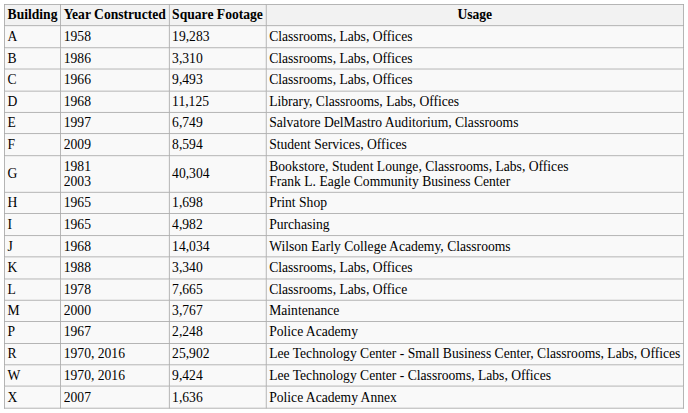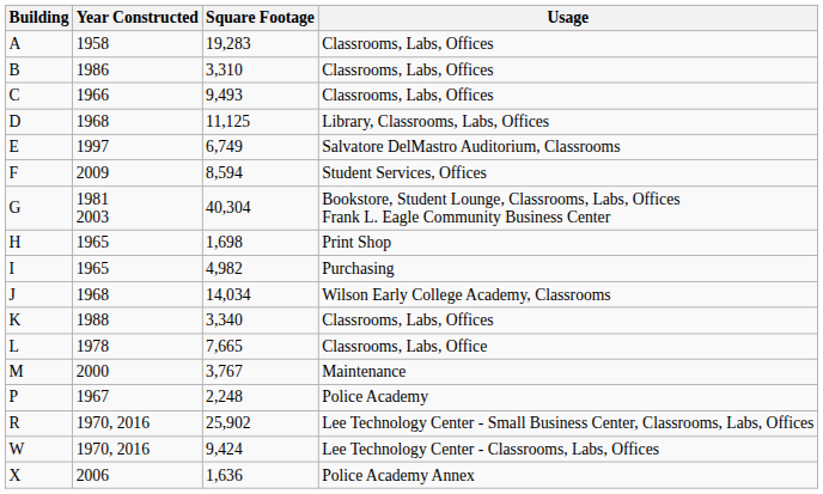 <table class="wikitable">
 <tr>
 <th>Building</th>
 <th>Year Constructed</th>
 <th>Square Footage</th>
 <th>Usage</th>
 </tr>
 <tr>
 <td>A</td>
 <td>1958</td>
 <td>19,283</td>
 <td>Classrooms, Labs, Offices</td>
 </tr>
 <tr>
 <td>B</td>
 <td>1986</td>
 <td>3,310</td>
 <td>Classrooms, Labs, Offices</td>
 </tr>
 <tr>
 <td>C</td>
 <td>1966</td>
 <td>9,493</td>
 <td>Classrooms, Labs, Offices</td>
 </tr>
 <tr>
 <td>D</td>
 <td>1968</td>
 <td>11,125</td>
 <td>Library, Classrooms, Labs, Offices</td>
 </tr>
 <tr>
 <td>E</td>
 <td>1997</td>
 <td>6,749</td>
 <td>Salvatore DelMastro Auditorium, Classrooms</td>
 </tr>
 <tr>
 <td>F</td>
 <td>2009</td>
 <td>8,594</td>
 <td>Student Services, Offices</td>
 </tr>
 <tr>
 <td>G</td>
 <td>1981<br>2003</td>
 <td>40,304</td>
 <td>Bookstore, Student Lounge, Classrooms, Labs, Offices<br>Frank L. Eagle Community Business Center</td>
 </tr>
 <tr>
 <td>H</td>
 <td>1965</td>
 <td>1,698</td>
 <td>Print Shop</td>
 </tr>
 <tr>
 <td>I</td>
 <td>1965</td>
 <td>4,982</td>
 <td>Purchasing</td>
 </tr>
 <tr>
 <td>J</td>
 <td>1968</td>
 <td>14,034</td>
 <td>Wilson Early College Academy, Classrooms</td>
 </tr>
 <tr>
 <td>K</td>
 <td>1988</td>
 <td>3,340</td>
 <td>Classrooms, Labs, Offices</td>
 </tr>
 <tr>
 <td>L</td>
 <td>1978</td>
 <td>7,665</td>
 <td>Classrooms, Labs, Office</td>
 </tr>
 <tr>
 <td>M</td>
 <td>2000</td>
 <td>3,767</td>
 <td>Maintenance</td>
 </tr>
 <tr>
 <td>P</td>
 <td>1967</td>
 <td>2,248</td>
 <td>Police Academy</td>
 </tr>
 <tr>
 <td>R</td>
 <td>1970, 2016</td>
 <td>25,902</td>
 <td>Lee Technology Center - Small Business Center, Classrooms, Labs, Offices</td>
 </tr>
 <tr>
 <td>W</td>
 <td>1970, 2016</td>
 <td>9,424</td>
 <td>Lee Technology Center - Classrooms, Labs, Offices</td>
 </tr>
 <tr>
 <td>X</td>
-<td>2007</td>
+<td>2006</td>
 <td>1,636</td>
 <td>Police Academy Annex</td>
 </tr>
 </table>
